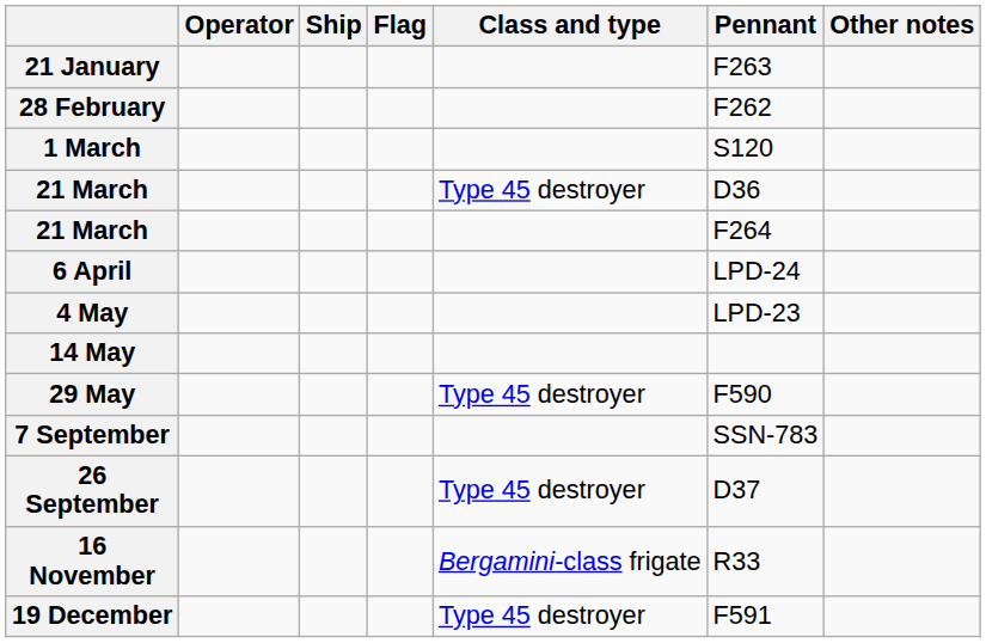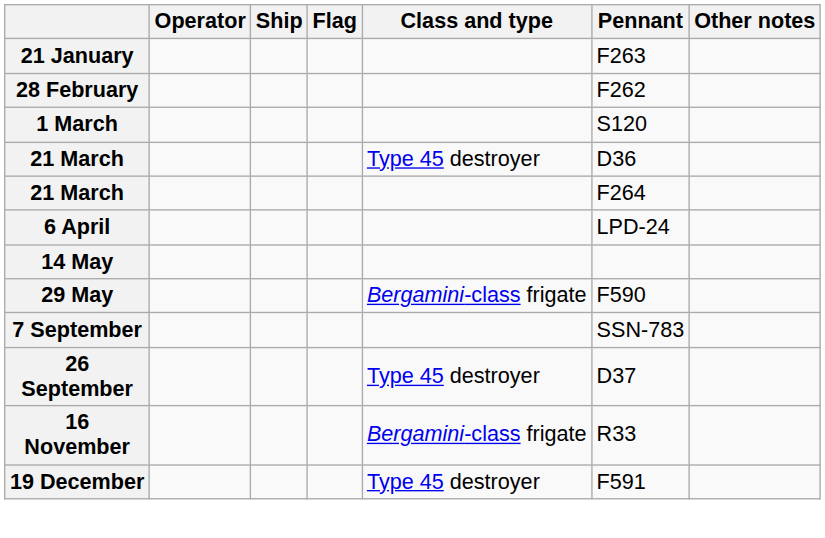 <table Class="wikitable">
 <tr>
 <th width="100"></th>
 <th>Operator</th>
 <th>Ship</th>
 <th>Flag</th>
 <th>Class and type</th>
 <th>Pennant</th>
 <th>Other notes</th>
 </tr>
 <tr ---->
 <th>21 January</th>
 <td></td>
 <td><strong></strong></td>
 <td></td>
 <td></td>
 <td>F263</td>
 <td></td>
 </tr>
 <tr ---->
 <th>28 February</th>
 <td></td>
 <td><strong></strong></td>
 <td></td>
 <td></td>
 <td>F262</td>
 <td></td>
 </tr>
 <tr ---->
 <th>1 March</th>
 <td></td>
 <td><strong></strong></td>
 <td></td>
 <td></td>
 <td>S120</td>
 <td></td>
 </tr>
 <tr ---->
 <th>21 March</th>
 <td></td>
 <td><strong></strong></td>
 <td></td>
 <td><a href='#'>Type 45</a> destroyer</td>
 <td>D36</td>
 <td></td>
 </tr>
 <tr ---->
 <th>21 March</th>
 <td></td>
 <td><strong></strong></td>
 <td></td>
 <td></td>
 <td>F264</td>
 <td></td>
 </tr>
 <tr ---->
 <th>6 April</th>
 <td></td>
 <td><strong></strong></td>
 <td></td>
 <td></td>
 <td>LPD-24</td>
 <td></td>
 </tr>
 <tr ---->
-<th>4 May</th>
-<td></td>
-<td><strong></strong></td>
-<td></td>
-<td></td>
-<td>LPD-23</td>
-<td></td>
-</tr>
-<tr ---->
 <th>14 May</th>
 <td></td>
 <td><strong></strong></td>
 <td></td>
 <td></td>
 <td></td>
 <td></td>
 </tr>
 <tr ---->
 <th>29 May</th>
 <td></td>
 <td><strong></strong></td>
 <td></td>
-<td><a href='#'>Type 45</a> destroyer</td>
+<td><a href='#'><em>Bergamini</em>-class</a> frigate</td>
 <td>F590</td>
 <td></td>
 </tr>
 <tr ---->
 <th>7 September</th>
 <td></td>
 <td><strong></strong></td>
 <td></td>
 <td></td>
 <td>SSN-783</td>
 <td></td>
 </tr>
 <tr ---->
 <th>26 September</th>
 <td></td>
 <td><strong></strong></td>
 <td></td>
 <td><a href='#'>Type 45</a> destroyer</td>
 <td>D37</td>
 <td></td>
 </tr>
 <tr>
 <th>16 November </th>
 <td></td>
 <td><strong></strong></td>
 <td></td>
 <td><a href='#'><em>Bergamini</em>-class</a> frigate</td>
 <td>R33</td>
 <td></td>
 </tr>
 <tr ---->
 <th>19 December</th>
 <td></td>
 <td><strong></strong></td>
 <td></td>
 <td><a href='#'>Type 45</a> destroyer</td>
 <td>F591</td>
 </tr>
 </table>
